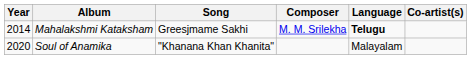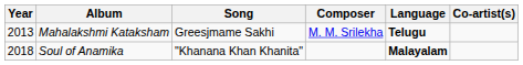 <table class="wikitable">
 <tr>
 <th>Year</th>
 <th>Album</th>
 <th>Song</th>
 <th>Composer</th>
 <th>Language</th>
 <th>Co-artist(s)</th>
 </tr>
 <tr>
-<td>2014</td>
+<td>2013</td>
 <td><em>Mahalakshmi Kataksham</em></td>
 <td>Greesjmame Sakhi</td>
 <td><a href='#'>M. M. Srilekha</a></td>
 <td><strong>Telugu</strong></td>
 <td></td>
 </tr>
 <tr>
-<td>2020</td>
+<td>2018</td>
 <td><em>Soul of Anamika</em></td>
 <td>"Khanana Khan Khanita"</td>
 <td></td>
-<td>Malayalam</td>
+<td><strong>Malayalam</strong></td>
 </tr>
 </table>
